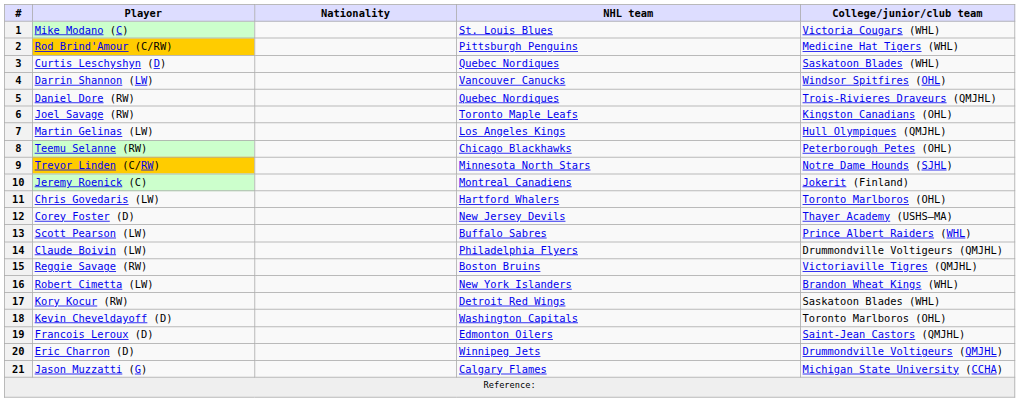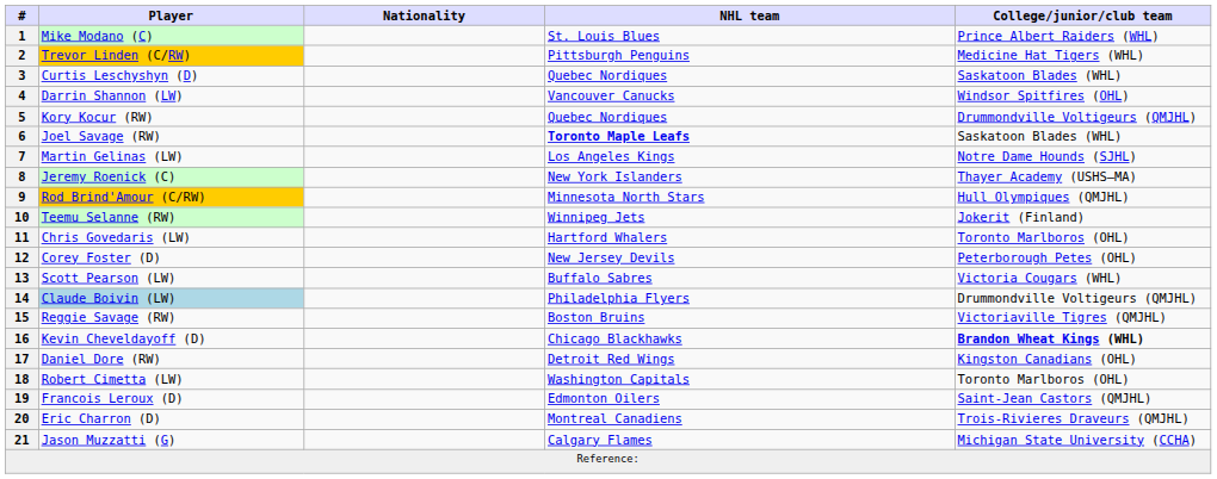 <table class="wikitable" style="width: 100%">
 <tr>
 <th style="background:#ddf; width:2.75%;">#</th>
 <th style="background:#ddf; width:22.0%;">Player</th>
 <th style="background:#ddf; width:20.0%;">Nationality</th>
 <th style="background:#ddf; width:34.0%;">NHL team</th>
 <th style="background:#ddf; width:100.0%;">College/junior/club team</th>
 </tr>
 <tr>
 <th>1</th>
 <td bgcolor="#CCFFCC"><a href='#'>Mike Modano</a> (<a href='#'>C</a>)</td>
 <td></td>
 <td><a href='#'>St. Louis Blues</a></td>
-<td><a href='#'>Victoria Cougars</a> (WHL)</td>
+<td><a href='#'>Prince Albert Raiders</a> (<a href='#'>WHL</a>)</td>
 </tr>
 <tr>
 <th>2</th>
-<td bgcolor="#FFCC00"><a href='#'>Rod Brind'Amour</a> (C/RW)</td>
+<td bgcolor="#FFCC00"><a href='#'>Trevor Linden</a> (C/<a href='#'>RW</a>)</td>
 <td></td>
 <td><a href='#'>Pittsburgh Penguins</a></td>
 <td><a href='#'>Medicine Hat Tigers</a> (WHL)</td>
 </tr>
 <tr>
 <th>3</th>
 <td><a href='#'>Curtis Leschyshyn</a> (<a href='#'>D</a>)</td>
 <td></td>
 <td><a href='#'>Quebec Nordiques</a></td>
 <td><a href='#'>Saskatoon Blades</a> (WHL)</td>
 </tr>
 <tr>
 <th>4</th>
 <td><a href='#'>Darrin Shannon</a> (<a href='#'>LW</a>)</td>
 <td></td>
 <td><a href='#'>Vancouver Canucks</a></td>
 <td><a href='#'>Windsor Spitfires</a> (<a href='#'>OHL</a>)</td>
 </tr>
 <tr>
 <th>5</th>
-<td><a href='#'>Daniel Dore</a> (RW)</td>
+<td><a href='#'>Kory Kocur</a> (RW)</td>
 <td></td>
 <td><a href='#'>Quebec Nordiques</a></td>
-<td><a href='#'>Trois-Rivieres Draveurs</a> (QMJHL)</td>
+<td><a href='#'>Drummondville Voltigeurs</a> (<a href='#'>QMJHL</a>)</td>
 </tr>
 <tr>
 <th>6</th>
 <td><a href='#'>Joel Savage</a> (RW)</td>
 <td></td>
-<td><a href='#'>Toronto Maple Leafs</a></td>
-<td><a href='#'>Kingston Canadians</a> (OHL)</td>
+<td><strong><a href='#'>Toronto Maple Leafs</a></strong></td>
+<td>Saskatoon Blades (WHL)</td>
 </tr>
 <tr>
 <th>7</th>
 <td><a href='#'>Martin Gelinas</a> (LW)</td>
 <td></td>
 <td><a href='#'>Los Angeles Kings</a></td>
+<td><a href='#'>Notre Dame Hounds</a> (<a href='#'>SJHL</a>)</td>
+</tr>
+<tr>
+<th>8</th>
+<td bgcolor="#CCFFCC"><a href='#'>Jeremy Roenick</a> (C)</td>
+<td></td>
+<td><a href='#'>New York Islanders</a></td>
+<td><a href='#'>Thayer Academy</a> (USHS–MA)</td>
+</tr>
+<tr>
+<th>9</th>
+<td bgcolor="#FFCC00"><a href='#'>Rod Brind'Amour</a> (C/RW)</td>
+<td></td>
+<td><a href='#'>Minnesota North Stars</a></td>
 <td><a href='#'>Hull Olympiques</a> (QMJHL)</td>
 </tr>
 <tr>
-<th>8</th>
+<th>10</th>
 <td bgcolor="#CCFFCC"><a href='#'>Teemu Selanne</a> (RW)</td>
 <td></td>
-<td><a href='#'>Chicago Blackhawks</a></td>
-<td><a href='#'>Peterborough Petes</a> (OHL)</td>
-</tr>
-<tr>
-<th>9</th>
-<td bgcolor="#FFCC00"><a href='#'>Trevor Linden</a> (C/<a href='#'>RW</a>)</td>
-<td></td>
-<td><a href='#'>Minnesota North Stars</a></td>
-<td><a href='#'>Notre Dame Hounds</a> (<a href='#'>SJHL</a>)</td>
-</tr>
-<tr>
-<th>10</th>
-<td bgcolor="#CCFFCC"><a href='#'>Jeremy Roenick</a> (C)</td>
-<td></td>
-<td><a href='#'>Montreal Canadiens</a></td>
+<td><a href='#'>Winnipeg Jets</a></td>
 <td><a href='#'>Jokerit</a> (Finland)</td>
 </tr>
 <tr>
 <th>11</th>
 <td><a href='#'>Chris Govedaris</a> (LW)</td>
 <td></td>
 <td><a href='#'>Hartford Whalers</a></td>
 <td><a href='#'>Toronto Marlboros</a> (OHL)</td>
 </tr>
 <tr>
 <th>12</th>
 <td><a href='#'>Corey Foster</a> (D)</td>
 <td></td>
 <td><a href='#'>New Jersey Devils</a></td>
-<td><a href='#'>Thayer Academy</a> (USHS–MA)</td>
+<td><a href='#'>Peterborough Petes</a> (OHL)</td>
 </tr>
 <tr>
 <th>13</th>
 <td><a href='#'>Scott Pearson</a> (LW)</td>
 <td></td>
 <td><a href='#'>Buffalo Sabres</a></td>
-<td><a href='#'>Prince Albert Raiders</a> (<a href='#'>WHL</a>)</td>
+<td><a href='#'>Victoria Cougars</a> (WHL)</td>
 </tr>
 <tr>
 <th>14</th>
-<td><a href='#'>Claude Boivin</a> (LW)</td>
+<td style="background: lightblue;"><a href='#'>Claude Boivin</a> (LW)</td>
 <td></td>
 <td><a href='#'>Philadelphia Flyers</a></td>
 <td>Drummondville Voltigeurs (QMJHL)</td>
 </tr>
 <tr>
 <th>15</th>
 <td><a href='#'>Reggie Savage</a> (RW)</td>
 <td></td>
 <td><a href='#'>Boston Bruins</a></td>
 <td><a href='#'>Victoriaville Tigres</a> (QMJHL)</td>
 </tr>
 <tr>
 <th>16</th>
-<td><a href='#'>Robert Cimetta</a> (LW)</td>
+<td><a href='#'>Kevin Cheveldayoff</a> (D)</td>
 <td></td>
-<td><a href='#'>New York Islanders</a></td>
-<td><a href='#'>Brandon Wheat Kings</a> (WHL)</td>
+<td><a href='#'>Chicago Blackhawks</a></td>
+<td><strong><a href='#'>Brandon Wheat Kings</a> (WHL)</strong></td>
 </tr>
 <tr>
 <th>17</th>
-<td><a href='#'>Kory Kocur</a> (RW)</td>
+<td><a href='#'>Daniel Dore</a> (RW)</td>
 <td></td>
 <td><a href='#'>Detroit Red Wings</a></td>
-<td>Saskatoon Blades (WHL)</td>
+<td><a href='#'>Kingston Canadians</a> (OHL)</td>
 </tr>
 <tr>
 <th>18</th>
-<td><a href='#'>Kevin Cheveldayoff</a> (D)</td>
+<td><a href='#'>Robert Cimetta</a> (LW)</td>
 <td></td>
 <td><a href='#'>Washington Capitals</a></td>
 <td>Toronto Marlboros (OHL)</td>
 </tr>
 <tr>
 <th>19</th>
 <td><a href='#'>Francois Leroux</a> (D)</td>
 <td></td>
 <td><a href='#'>Edmonton Oilers</a></td>
 <td><a href='#'>Saint-Jean Castors</a> (QMJHL)</td>
 </tr>
 <tr>
 <th>20</th>
 <td><a href='#'>Eric Charron</a> (D)</td>
 <td></td>
-<td><a href='#'>Winnipeg Jets</a></td>
-<td><a href='#'>Drummondville Voltigeurs</a> (<a href='#'>QMJHL</a>)</td>
+<td><a href='#'>Montreal Canadiens</a></td>
+<td><a href='#'>Trois-Rivieres Draveurs</a> (QMJHL)</td>
 </tr>
 <tr>
 <th>21</th>
 <td><a href='#'>Jason Muzzatti</a> (<a href='#'>G</a>)</td>
 <td></td>
 <td><a href='#'>Calgary Flames</a></td>
 <td><a href='#'>Michigan State University</a> (<a href='#'>CCHA</a>)</td>
 </tr>
 <tr>
 <td align=center colspan="6" bgcolor="#efefef"><sup>Reference:  </sup></td>
 </tr>
 </table>
